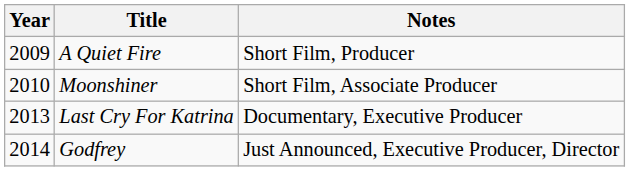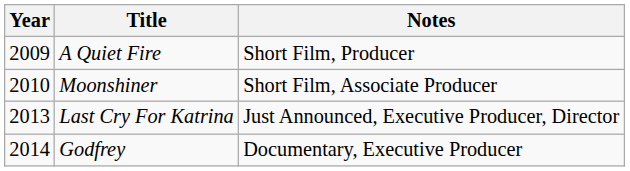 <table class="wikitable">
 <tr>
 <th>Year</th>
 <th>Title</th>
 <th>Notes</th>
 </tr>
 <tr>
 <td>2009</td>
 <td><em>A Quiet Fire</em></td>
 <td>Short Film, Producer</td>
 </tr>
 <tr>
 <td>2010</td>
 <td><em>Moonshiner</em></td>
 <td>Short Film, Associate Producer</td>
 </tr>
 <tr>
 <td>2013</td>
 <td><em>Last Cry For Katrina</em></td>
-<td>Documentary, Executive Producer</td>
+<td>Just Announced, Executive Producer, Director</td>
 </tr>
 <tr>
 <td>2014</td>
 <td><em>Godfrey</em></td>
-<td>Just Announced, Executive Producer, Director</td>
+<td>Documentary, Executive Producer</td>
 </tr>
 </table>
